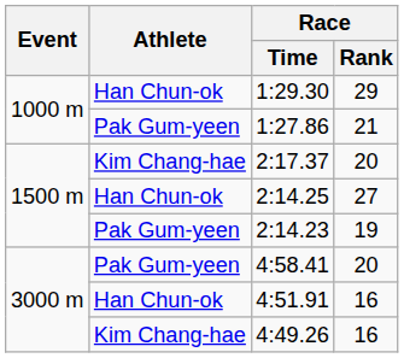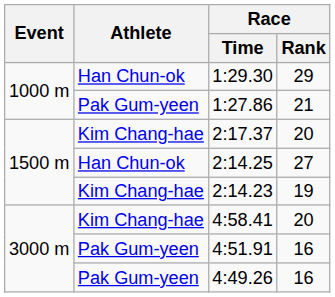 <table class="wikitable" border="1" style="font-size:90%">
 <tr>
 <th rowspan=2>Event</th>
 <th rowspan=2>Athlete</th>
 <th colspan=2>Race</th>
 </tr>
 <tr>
 <th>Time</th>
 <th>Rank</th>
 </tr>
 <tr>
 <td rowspan=2>1000 m</td>
 <td><a href='#'>Han Chun-ok</a></td>
 <td align=center>1:29.30</td>
 <td align=center>29</td>
 </tr>
 <tr>
 <td><a href='#'>Pak Gum-yeen</a></td>
 <td align=center>1:27.86</td>
 <td align=center>21</td>
 </tr>
 <tr>
 <td rowspan=3>1500 m</td>
 <td><a href='#'>Kim Chang-hae</a></td>
 <td align=center>2:17.37</td>
 <td align=center>20</td>
 </tr>
 <tr>
 <td><a href='#'>Han Chun-ok</a></td>
 <td align=center>2:14.25</td>
 <td align=center>27</td>
 </tr>
 <tr>
-<td><a href='#'>Pak Gum-yeen</a></td>
+<td><a href='#'>Kim Chang-hae</a></td>
 <td align=center>2:14.23</td>
 <td align=center>19</td>
 </tr>
 <tr>
 <td rowspan=3>3000 m</td>
-<td><a href='#'>Pak Gum-yeen</a></td>
+<td><a href='#'>Kim Chang-hae</a></td>
 <td align=center>4:58.41</td>
 <td align=center>20</td>
 </tr>
 <tr>
-<td><a href='#'>Han Chun-ok</a></td>
+<td><a href='#'>Pak Gum-yeen</a></td>
 <td align=center>4:51.91</td>
 <td align=center>16</td>
 </tr>
 <tr>
-<td><a href='#'>Kim Chang-hae</a></td>
+<td><a href='#'>Pak Gum-yeen</a></td>
 <td align=center>4:49.26</td>
 <td align=center>16</td>
 </tr>
 </table>
